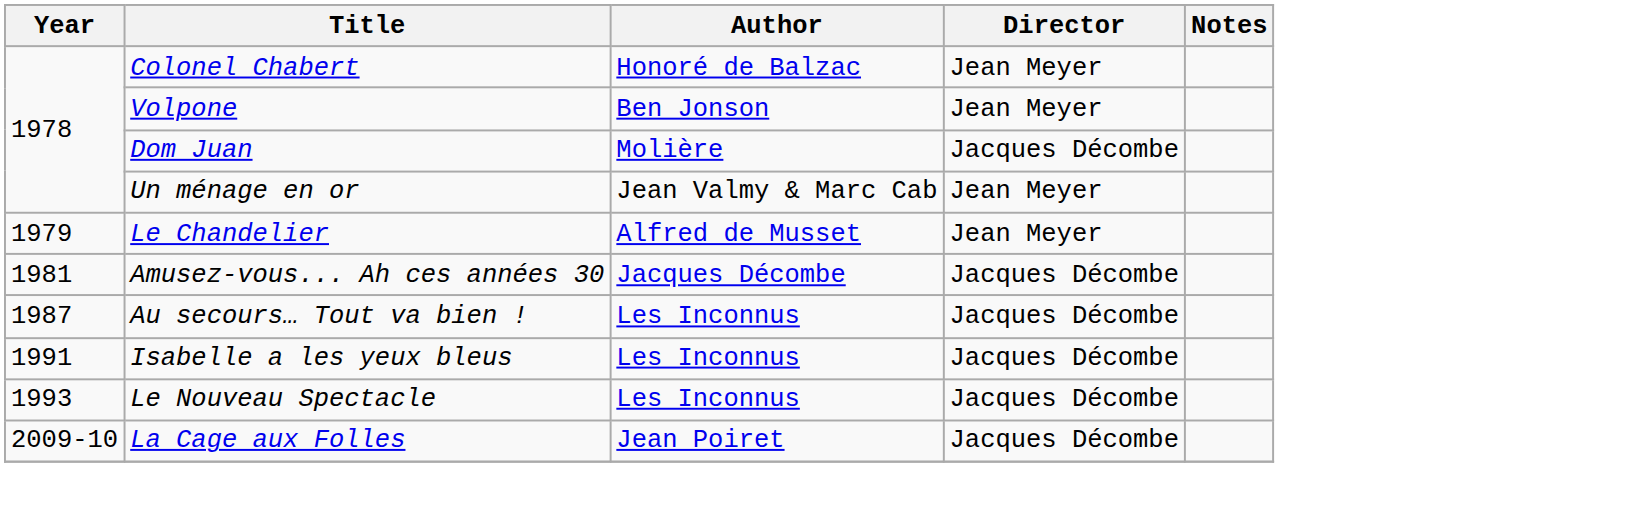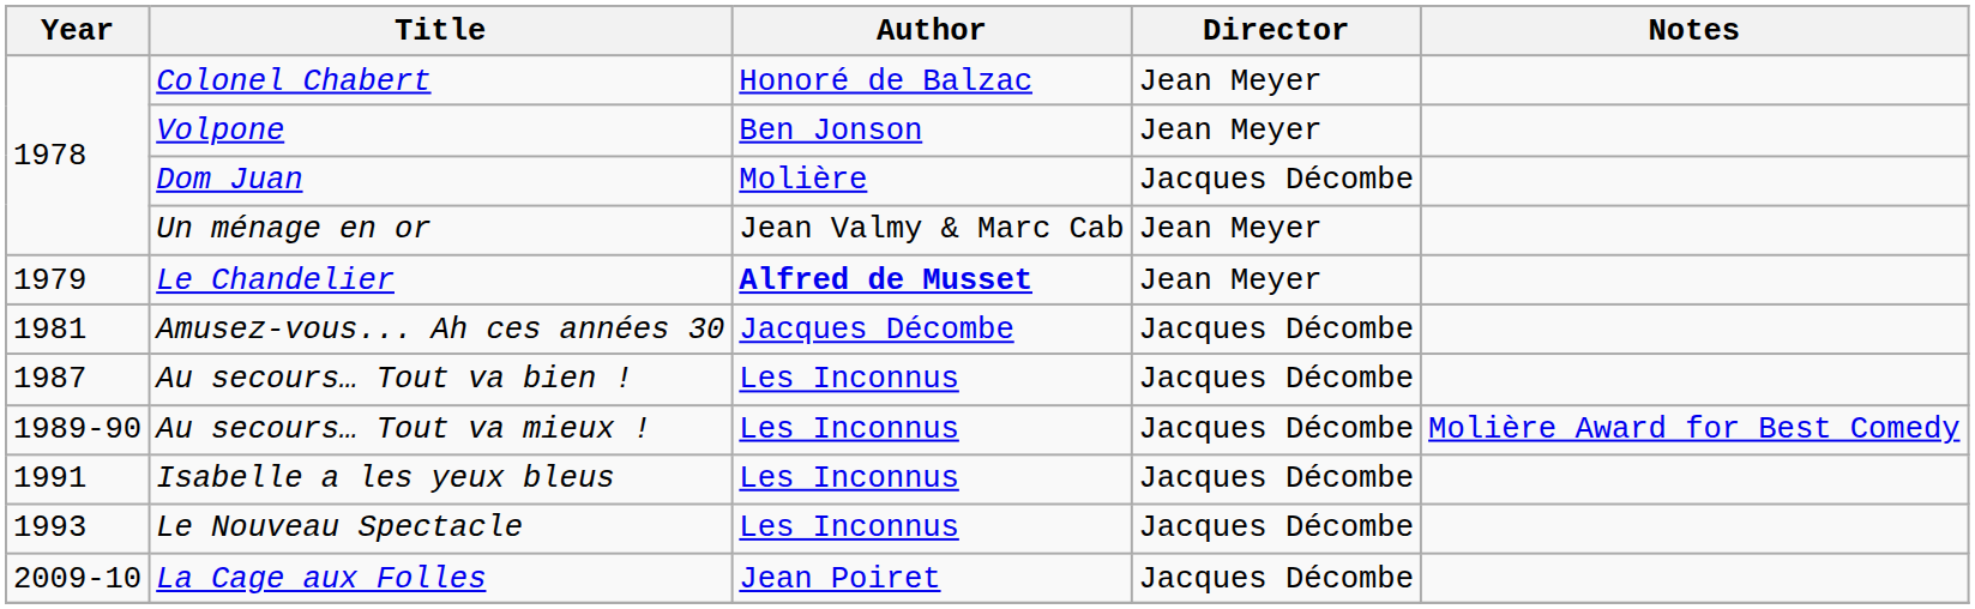 <table class="wikitable">
 <tr>
 <th>Year</th>
 <th>Title</th>
 <th>Author</th>
 <th>Director</th>
 <th>Notes</th>
 </tr>
 <tr>
 <td rowspan=4>1978</td>
 <td><em><a href='#'>Colonel Chabert</a></em></td>
 <td><a href='#'>Honoré de Balzac</a></td>
 <td>Jean Meyer</td>
 <td></td>
 </tr>
 <tr>
 <td><em><a href='#'>Volpone</a></em></td>
 <td><a href='#'>Ben Jonson</a></td>
 <td>Jean Meyer</td>
 <td></td>
 </tr>
 <tr>
 <td><em><a href='#'>Dom Juan</a></em></td>
 <td><a href='#'>Molière</a></td>
 <td>Jacques Décombe</td>
 <td></td>
 </tr>
 <tr>
 <td><em>Un ménage en or</em></td>
 <td>Jean Valmy & Marc Cab</td>
 <td>Jean Meyer</td>
 <td></td>
 </tr>
 <tr>
 <td>1979</td>
 <td><em><a href='#'>Le Chandelier</a></em></td>
-<td><a href='#'>Alfred de Musset</a></td>
+<td><strong><a href='#'>Alfred de Musset</a></strong></td>
 <td>Jean Meyer</td>
 <td></td>
 </tr>
 <tr>
 <td>1981</td>
 <td><em>Amusez-vous... Ah ces années 30</em></td>
 <td><a href='#'>Jacques Décombe</a></td>
 <td>Jacques Décombe</td>
 <td></td>
 </tr>
 <tr>
 <td>1987</td>
 <td><em>Au secours… Tout va bien !</em></td>
 <td><a href='#'>Les Inconnus</a></td>
 <td>Jacques Décombe</td>
 <td></td>
+</tr>
+<tr>
+<td>1989-90</td>
+<td><em>Au secours… Tout va mieux !</em></td>
+<td><a href='#'>Les Inconnus</a></td>
+<td>Jacques Décombe</td>
+<td><a href='#'>Molière Award for Best Comedy</a></td>
 </tr>
 <tr>
 <td>1991</td>
 <td><em>Isabelle a les yeux bleus</em></td>
 <td><a href='#'>Les Inconnus</a></td>
 <td>Jacques Décombe</td>
 <td></td>
 </tr>
 <tr>
 <td>1993</td>
 <td><em>Le Nouveau Spectacle</em></td>
 <td><a href='#'>Les Inconnus</a></td>
 <td>Jacques Décombe</td>
 <td></td>
 </tr>
 <tr>
 <td>2009-10</td>
 <td><em><a href='#'>La Cage aux Folles</a></em></td>
 <td><a href='#'>Jean Poiret</a></td>
 <td>Jacques Décombe</td>
 <td></td>
 </tr>
 <tr>
 </tr>
 </table>
